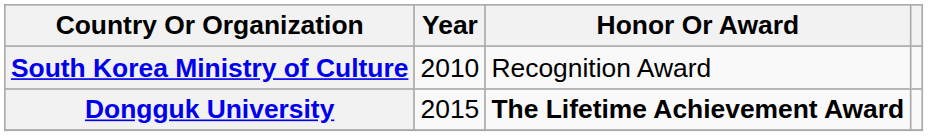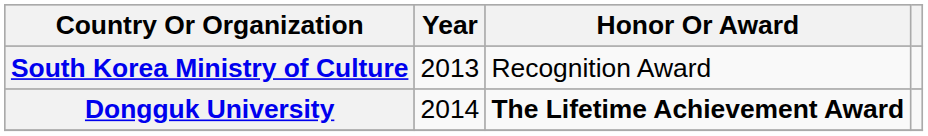 <table class="wikitable plainrowheaders sortable" style="margin-right: 0;">
 <tr>
 <th scope="col">Country Or Organization</th>
 <th scope="col">Year</th>
 <th scope="col">Honor Or Award</th>
 <th scope="col" class="unsortable"></th>
 </tr>
 <tr>
 <th scope="row"><a href='#'>South Korea Ministry of Culture</a></th>
-<td>2010</td>
+<td>2013</td>
 <td>Recognition Award</td>
 <td></td>
 </tr>
 <tr>
 <th scope="row"><a href='#'>Dongguk University</a></th>
-<td>2015</td>
+<td>2014</td>
 <td><strong>The Lifetime Achievement Award</strong></td>
 <td style="text-align:center"></td>
 </tr>
 <tr>
 </tr>
 </table>
